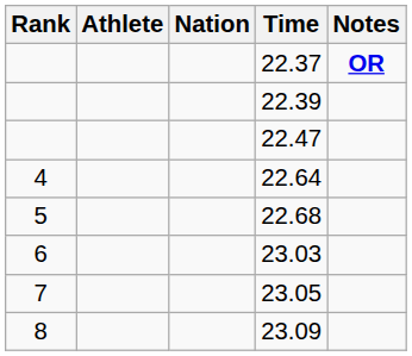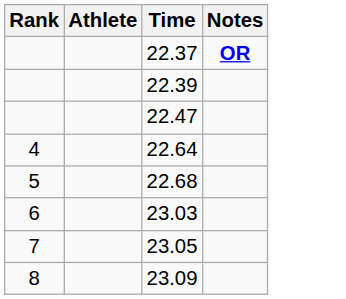 <table class="wikitable sortable" style="text-align:center">
 <tr>
 <th>Rank</th>
 <th>Athlete</th>
-<th>Nation</th>
 <th>Time</th>
 <th>Notes</th>
 </tr>
 <tr>
 <td></td>
-<td align=left></td>
 <td align=left></td>
 <td>22.37</td>
 <td><strong><a href='#'>OR</a></strong></td>
 </tr>
 <tr>
 <td></td>
 <td align=left></td>
-<td align=left></td>
 <td>22.39</td>
 <td></td>
 </tr>
 <tr>
 <td></td>
-<td align=left></td>
 <td align=left></td>
 <td>22.47</td>
 <td></td>
 </tr>
 <tr>
 <td>4</td>
 <td align=left></td>
-<td align=left></td>
 <td>22.64</td>
 <td></td>
 </tr>
 <tr>
 <td>5</td>
-<td align=left></td>
 <td align=left></td>
 <td>22.68</td>
 <td></td>
 </tr>
 <tr>
 <td>6</td>
 <td align=left></td>
-<td align=left></td>
 <td>23.03</td>
 <td></td>
 </tr>
 <tr>
 <td>7</td>
-<td align=left></td>
 <td align=left></td>
 <td>23.05</td>
 <td></td>
 </tr>
 <tr>
 <td>8</td>
 <td align=left></td>
-<td align=left></td>
 <td>23.09</td>
 <td></td>
 </tr>
 </table>
